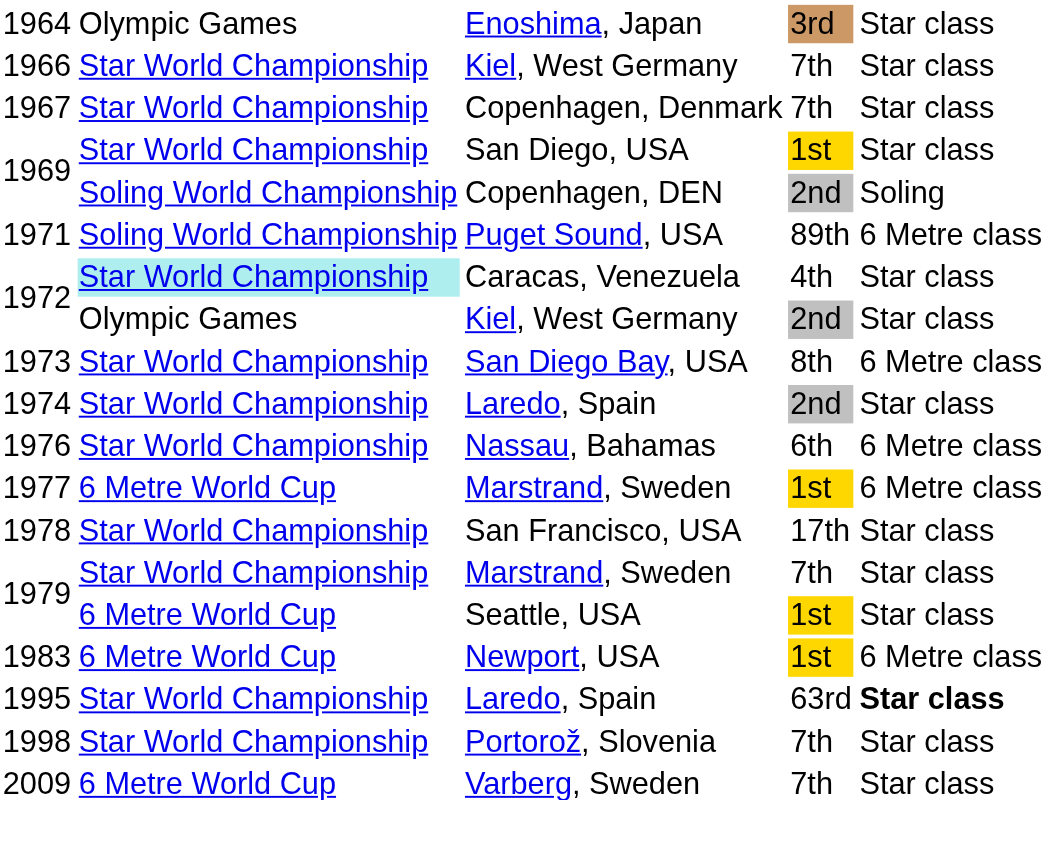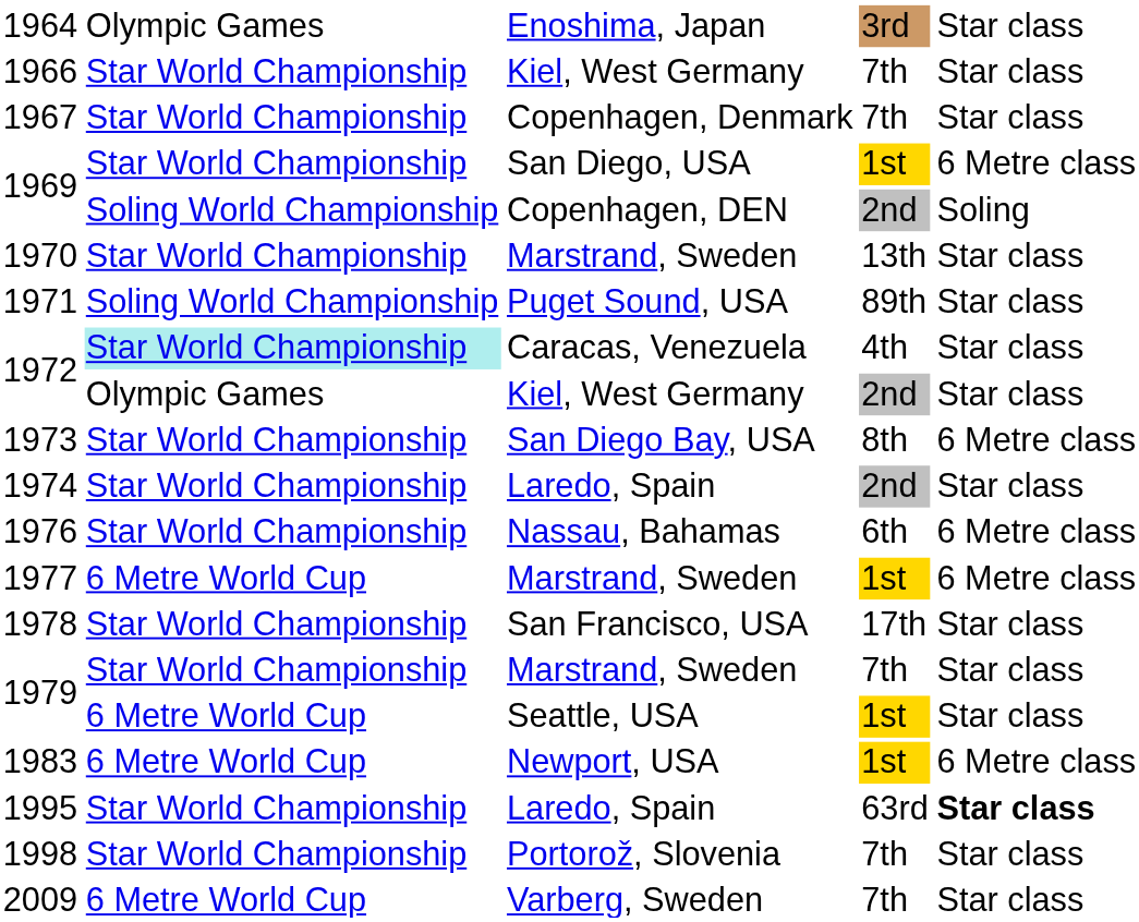 <table>
 <tr>
 <td>1964</td>
 <td>Olympic Games</td>
 <td><a href='#'>Enoshima</a>, Japan</td>
 <td style="background:#c96;">3rd</td>
 <td>Star class</td>
 </tr>
 <tr>
 <td>1966</td>
 <td><a href='#'>Star World Championship</a></td>
 <td><a href='#'>Kiel</a>, West Germany</td>
 <td>7th</td>
 <td>Star class</td>
 </tr>
 <tr>
 <td>1967</td>
 <td><a href='#'>Star World Championship</a></td>
 <td>Copenhagen, Denmark</td>
 <td>7th</td>
 <td>Star class</td>
 </tr>
 <tr>
 <td rowspan=2>1969</td>
 <td><a href='#'>Star World Championship</a></td>
 <td>San Diego, USA</td>
 <td style="background:gold">1st</td>
-<td>Star class</td>
+<td>6 Metre class</td>
 </tr>
 <tr>
 <td><a href='#'>Soling World Championship</a></td>
 <td>Copenhagen, DEN</td>
 <td style="background:silver">2nd</td>
 <td>Soling</td>
 </tr>
 <tr>
+<td>1970</td>
+<td><a href='#'>Star World Championship</a></td>
+<td><a href='#'>Marstrand</a>, Sweden</td>
+<td>13th</td>
+<td>Star class</td>
+</tr>
+<tr>
 <td>1971</td>
 <td><a href='#'>Soling World Championship</a></td>
 <td><a href='#'>Puget Sound</a>, USA</td>
 <td>89th</td>
-<td>6 Metre class</td>
+<td>Star class</td>
 </tr>
 <tr>
 <td rowspan=2>1972</td>
 <td style="background: paleturquoise;"><a href='#'>Star World Championship</a></td>
 <td>Caracas, Venezuela</td>
 <td>4th</td>
 <td>Star class</td>
 </tr>
 <tr>
 <td>Olympic Games</td>
 <td><a href='#'>Kiel</a>, West Germany</td>
 <td style="background:silver">2nd</td>
 <td>Star class</td>
 </tr>
 <tr>
 <td>1973</td>
 <td><a href='#'>Star World Championship</a></td>
 <td><a href='#'>San Diego Bay</a>, USA</td>
 <td>8th</td>
 <td>6 Metre class</td>
 </tr>
 <tr>
 <td>1974</td>
 <td><a href='#'>Star World Championship</a></td>
 <td><a href='#'>Laredo</a>, Spain</td>
 <td style="background:silver">2nd</td>
 <td>Star class</td>
 </tr>
 <tr>
 <td>1976</td>
 <td><a href='#'>Star World Championship</a></td>
 <td><a href='#'>Nassau</a>, Bahamas</td>
 <td>6th</td>
 <td>6 Metre class</td>
 </tr>
 <tr>
 <td>1977</td>
 <td><a href='#'>6 Metre World Cup</a></td>
 <td><a href='#'>Marstrand</a>, Sweden</td>
 <td style="background:gold">1st</td>
 <td>6 Metre class</td>
 </tr>
 <tr>
 <td>1978</td>
 <td><a href='#'>Star World Championship</a></td>
 <td>San Francisco, USA</td>
 <td>17th</td>
 <td>Star class</td>
 </tr>
 <tr>
 <td rowspan=2>1979</td>
 <td><a href='#'>Star World Championship</a></td>
 <td><a href='#'>Marstrand</a>, Sweden</td>
 <td>7th</td>
 <td>Star class</td>
 </tr>
 <tr>
 <td><a href='#'>6 Metre World Cup</a></td>
 <td>Seattle, USA</td>
 <td style="background:gold">1st</td>
 <td>Star class</td>
 </tr>
 <tr>
 <td>1983</td>
 <td><a href='#'>6 Metre World Cup</a></td>
 <td><a href='#'>Newport</a>, USA</td>
 <td style="background:gold">1st</td>
 <td>6 Metre class</td>
 </tr>
 <tr>
 <td>1995</td>
 <td><a href='#'>Star World Championship</a></td>
 <td><a href='#'>Laredo</a>, Spain</td>
 <td>63rd</td>
 <td><strong>Star class</strong></td>
 </tr>
 <tr>
 <td>1998</td>
 <td><a href='#'>Star World Championship</a></td>
 <td><a href='#'>Portorož</a>, Slovenia</td>
 <td>7th</td>
 <td>Star class</td>
 </tr>
 <tr>
 <td>2009</td>
 <td><a href='#'>6 Metre World Cup</a></td>
 <td><a href='#'>Varberg</a>, Sweden</td>
 <td>7th</td>
 <td>Star class</td>
 </tr>
 </table>
